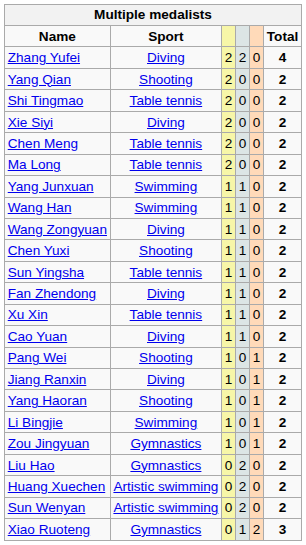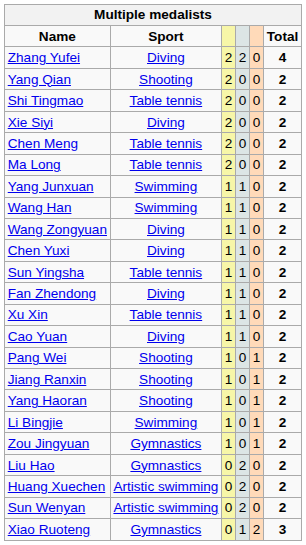 <table class="wikitable" style="font-size:85%">
 <tr style="background:#efefef;">
 <th colspan=7>Multiple medalists</th>
 </tr>
 <tr align=center>
 <td><strong>Name</strong></td>
 <td><strong>Sport</strong></td>
 <td bgcolor=#F7F6A8></td>
 <td bgcolor=#DCE5E5></td>
 <td bgcolor=#FFDAB9></td>
 <td><strong>Total</strong></td>
 </tr>
 <tr align=center>
 <td align=left><a href='#'>Zhang Yufei</a></td>
 <td><a href='#'>Diving</a></td>
 <td style="background:#F7F6A8;">2</td>
 <td style="background:#DCE5E5;">2</td>
 <td style="background:#FFDAB9;">0</td>
 <td><strong>4</strong></td>
 </tr>
 <tr align=center>
 <td align=left><a href='#'>Yang Qian</a></td>
 <td><a href='#'>Shooting</a></td>
 <td style="background:#F7F6A8;">2</td>
 <td style="background:#DCE5E5;">0</td>
 <td style="background:#FFDAB9;">0</td>
 <td><strong>2</strong></td>
 </tr>
 <tr align=center>
 <td align=left><a href='#'>Shi Tingmao</a></td>
 <td><a href='#'>Table tennis</a></td>
 <td style="background:#F7F6A8;">2</td>
 <td style="background:#DCE5E5;">0</td>
 <td style="background:#FFDAB9;">0</td>
 <td><strong>2</strong></td>
 </tr>
 <tr align=center>
 <td align=left><a href='#'>Xie Siyi</a></td>
 <td><a href='#'>Diving</a></td>
 <td style="background:#F7F6A8;">2</td>
 <td style="background:#DCE5E5;">0</td>
 <td style="background:#FFDAB9;">0</td>
 <td><strong>2</strong></td>
 </tr>
 <tr align=center>
 <td align=left><a href='#'>Chen Meng</a></td>
 <td><a href='#'>Table tennis</a></td>
 <td style="background:#F7F6A8;">2</td>
 <td style="background:#DCE5E5;">0</td>
 <td style="background:#FFDAB9;">0</td>
 <td><strong>2</strong></td>
 </tr>
 <tr align=center>
 <td align=left><a href='#'>Ma Long</a></td>
 <td><a href='#'>Table tennis</a></td>
 <td style="background:#F7F6A8;">2</td>
 <td style="background:#DCE5E5;">0</td>
 <td style="background:#FFDAB9;">0</td>
 <td><strong>2</strong></td>
 </tr>
 <tr align=center>
 <td align=left><a href='#'>Yang Junxuan</a></td>
 <td><a href='#'>Swimming</a></td>
 <td style="background:#F7F6A8;">1</td>
 <td style="background:#DCE5E5;">1</td>
 <td style="background:#FFDAB9;">0</td>
 <td><strong>2</strong></td>
 </tr>
 <tr align=center>
 <td align=left><a href='#'>Wang Han</a></td>
 <td><a href='#'>Swimming</a></td>
 <td style="background:#F7F6A8;">1</td>
 <td style="background:#DCE5E5;">1</td>
 <td style="background:#FFDAB9;">0</td>
 <td><strong>2</strong></td>
 </tr>
 <tr align=center>
 <td align=left><a href='#'>Wang Zongyuan</a></td>
 <td><a href='#'>Diving</a></td>
 <td style="background:#F7F6A8;">1</td>
 <td style="background:#DCE5E5;">1</td>
 <td style="background:#FFDAB9;">0</td>
 <td><strong>2</strong></td>
 </tr>
 <tr align=center>
 <td align=left><a href='#'>Chen Yuxi</a></td>
-<td><a href='#'>Shooting</a></td>
+<td><a href='#'>Diving</a></td>
 <td style="background:#F7F6A8;">1</td>
 <td style="background:#DCE5E5;">1</td>
 <td style="background:#FFDAB9;">0</td>
 <td><strong>2</strong></td>
 </tr>
 <tr align=center>
 <td align=left><a href='#'>Sun Yingsha</a></td>
 <td><a href='#'>Table tennis</a></td>
 <td style="background:#F7F6A8;">1</td>
 <td style="background:#DCE5E5;">1</td>
 <td style="background:#FFDAB9;">0</td>
 <td><strong>2</strong></td>
 </tr>
 <tr align=center>
 <td align=left><a href='#'>Fan Zhendong</a></td>
 <td><a href='#'>Diving</a></td>
 <td style="background:#F7F6A8;">1</td>
 <td style="background:#DCE5E5;">1</td>
 <td style="background:#FFDAB9;">0</td>
 <td><strong>2</strong></td>
 </tr>
 <tr align=center>
 <td align=left><a href='#'>Xu Xin</a></td>
 <td><a href='#'>Table tennis</a></td>
 <td style="background:#F7F6A8;">1</td>
 <td style="background:#DCE5E5;">1</td>
 <td style="background:#FFDAB9;">0</td>
 <td><strong>2</strong></td>
 </tr>
 <tr align=center>
 <td align=left><a href='#'>Cao Yuan</a></td>
 <td><a href='#'>Diving</a></td>
 <td style="background:#F7F6A8;">1</td>
 <td style="background:#DCE5E5;">1</td>
 <td style="background:#FFDAB9;">0</td>
 <td><strong>2</strong></td>
 </tr>
 <tr align=center>
 <td align=left><a href='#'>Pang Wei</a></td>
 <td><a href='#'>Shooting</a></td>
 <td style="background:#F7F6A8;">1</td>
 <td style="background:#DCE5E5;">0</td>
 <td style="background:#FFDAB9;">1</td>
 <td><strong>2</strong></td>
 </tr>
 <tr align=center>
 <td align=left><a href='#'>Jiang Ranxin</a></td>
-<td><a href='#'>Diving</a></td>
+<td><a href='#'>Shooting</a></td>
 <td style="background:#F7F6A8;">1</td>
 <td style="background:#DCE5E5;">0</td>
 <td style="background:#FFDAB9;">1</td>
 <td><strong>2</strong></td>
 </tr>
 <tr align=center>
 <td align=left><a href='#'>Yang Haoran</a></td>
 <td><a href='#'>Shooting</a></td>
 <td style="background:#F7F6A8;">1</td>
 <td style="background:#DCE5E5;">0</td>
 <td style="background:#FFDAB9;">1</td>
 <td><strong>2</strong></td>
 </tr>
 <tr align=center>
 <td align=left><a href='#'>Li Bingjie</a></td>
 <td><a href='#'>Swimming</a></td>
 <td style="background:#F7F6A8;">1</td>
 <td style="background:#DCE5E5;">0</td>
 <td style="background:#FFDAB9;">1</td>
 <td><strong>2</strong></td>
 </tr>
 <tr align=center>
 <td align=left><a href='#'>Zou Jingyuan</a></td>
 <td><a href='#'>Gymnastics</a></td>
 <td style="background:#F7F6A8;">1</td>
 <td style="background:#DCE5E5;">0</td>
 <td style="background:#FFDAB9;">1</td>
 <td><strong>2</strong></td>
 </tr>
 <tr align=center>
 <td align=left><a href='#'>Liu Hao</a></td>
 <td><a href='#'>Gymnastics</a></td>
 <td style="background:#F7F6A8;">0</td>
 <td style="background:#DCE5E5;">2</td>
 <td style="background:#FFDAB9;">0</td>
 <td><strong>2</strong></td>
 </tr>
 <tr align=center>
 <td align=left><a href='#'>Huang Xuechen</a></td>
 <td><a href='#'>Artistic swimming</a></td>
 <td style="background:#F7F6A8;">0</td>
 <td style="background:#DCE5E5;">2</td>
 <td style="background:#FFDAB9;">0</td>
 <td><strong>2</strong></td>
 </tr>
 <tr align=center>
 <td align=left><a href='#'>Sun Wenyan</a></td>
 <td><a href='#'>Artistic swimming</a></td>
 <td style="background:#F7F6A8;">0</td>
 <td style="background:#DCE5E5;">2</td>
 <td style="background:#FFDAB9;">0</td>
 <td><strong>2</strong></td>
 </tr>
 <tr align=center>
 <td align=left><a href='#'>Xiao Ruoteng</a></td>
 <td><a href='#'>Gymnastics</a></td>
 <td style="background:#F7F6A8;">0</td>
 <td style="background:#DCE5E5;">1</td>
 <td style="background:#FFDAB9;">2</td>
 <td><strong>3</strong></td>
 </tr>
 </table>
